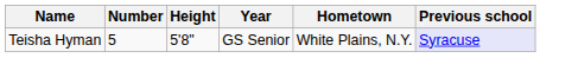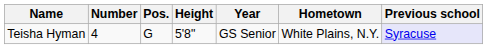 <table class="wikitable sortable" border="1">
 <tr>
 <th>Name</th>
 <th>Number</th>
+<th>Pos.</th>
 <th>Height</th>
 <th>Year</th>
 <th>Hometown</th>
 <th class="unsortable">Previous school</th>
 </tr>
 <tr>
 <td>Teisha Hyman</td>
-<td>5</td>
+<td>4</td>
+<td>G</td>
 <td>5'8"</td>
 <td>GS Senior</td>
 <td>White Plains, N.Y.</td>
 <td style="background: lavender;"><a href='#'>Syracuse</a></td>
 </tr>
 </table>
